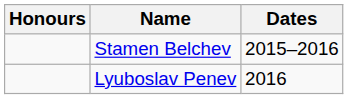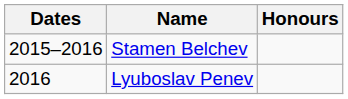 <table class="wikitable">
 <tr>
+<th>Dates</th>
+<th>Name</th>
 <th>Honours</th>
-<th>Name</th>
-<th>Dates</th>
 </tr>
 <tr>
+<td>2015–2016</td>
+<td> <a href='#'>Stamen Belchev</a></td>
 <td></td>
-<td> <a href='#'>Stamen Belchev</a></td>
-<td>2015–2016</td>
 </tr>
 <tr>
+<td>2016</td>
+<td> <a href='#'>Lyuboslav Penev</a></td>
 <td></td>
-<td> <a href='#'>Lyuboslav Penev</a></td>
-<td>2016</td>
 </tr>
 </table>
